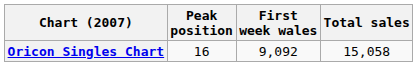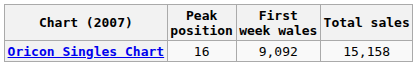 <table class="wikitable plainrowheaders">
 <tr>
 <th>Chart (2007)</th>
 <th>Peak<br>position</th>
 <th>First<br>week wales</th>
 <th>Total sales</th>
 </tr>
 <tr>
 <th scope="row"><a href='#'>Oricon Singles Chart</a></th>
 <td align="center">16</td>
 <td align="center">9,092</td>
-<td align="center">15,058</td>
+<td align="center">15,158</td>
 </tr>
 </table>
